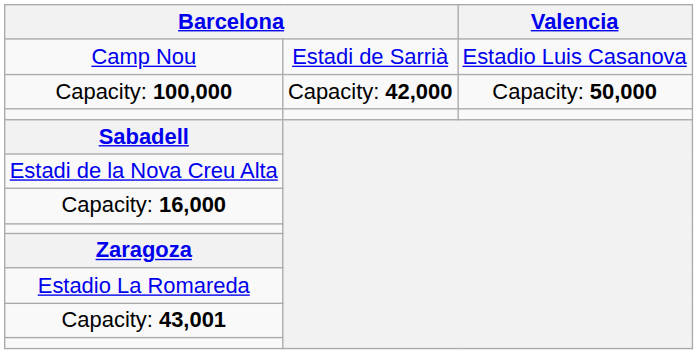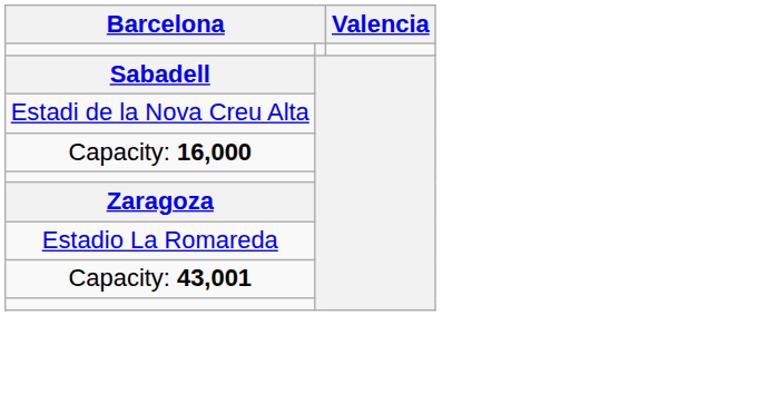 <table class="wikitable" style="text-align:center">
 <tr>
 <th colspan=2><a href='#'>Barcelona</a></th>
 <th><a href='#'>Valencia</a></th>
-</tr>
-<tr>
-<td><a href='#'>Camp Nou</a></td>
-<td><a href='#'>Estadi de Sarrià</a></td>
-<td><a href='#'>Estadio Luis Casanova</a></td>
-</tr>
-<tr>
-<td>Capacity: <strong>100,000</strong></td>
-<td>Capacity: <strong>42,000</strong></td>
-<td>Capacity: <strong>50,000</strong></td>
 </tr>
 <tr>
 <td></td>
 <td></td>
 <td></td>
 </tr>
 <tr>
 <th><a href='#'>Sabadell</a></th>
 <th rowspan=8 colspan=2></th>
 </tr>
 <tr>
 <td><a href='#'>Estadi de la Nova Creu Alta</a></td>
 </tr>
 <tr>
 <td>Capacity: <strong>16,000</strong></td>
 </tr>
 <tr>
 <td></td>
 </tr>
 <tr>
 <th><a href='#'>Zaragoza</a></th>
 </tr>
 <tr>
 <td><a href='#'>Estadio La Romareda</a></td>
 </tr>
 <tr>
 <td>Capacity: <strong>43,001</strong></td>
 </tr>
 <tr>
 <td></td>
 </tr>
 </table>
